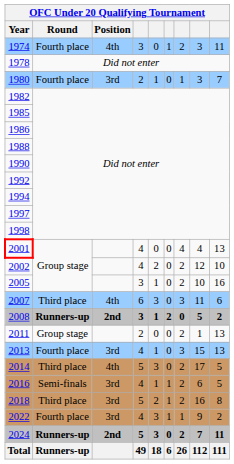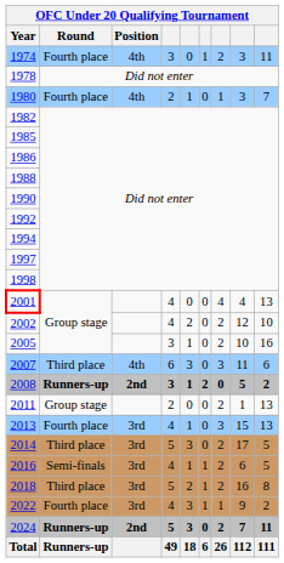 <table class="wikitable" style="text-align: center;">
 <tr>
 <th colspan=11><a href='#'>OFC Under 20 Qualifying Tournament</a></th>
 </tr>
 <tr>
 <th width=>Year</th>
 <th width=>Round</th>
 <th>Position</th>
 <th width=></th>
 <th width=></th>
 <th width=></th>
 <th width=></th>
 <th width=></th>
 <th width=></th>
 </tr>
 <tr style="background:#9acdff">
 <td> <a href='#'>1974</a></td>
 <td>Fourth place</td>
 <td>4th</td>
 <td>3</td>
 <td>0</td>
 <td>1</td>
 <td>2</td>
 <td>3</td>
 <td>11</td>
 </tr>
 <tr>
 <td> <a href='#'>1978</a></td>
 <td colspan=9><em>Did not enter</em></td>
 </tr>
 <tr style="background:#9acdff">
 <td> <a href='#'>1980</a></td>
 <td>Fourth place</td>
-<td>3rd</td>
+<td>4th</td>
 <td>2</td>
 <td>1</td>
 <td>0</td>
 <td>1</td>
 <td>3</td>
 <td>7</td>
 </tr>
 <tr>
 <td> <a href='#'>1982</a></td>
 <td colspan=9 rowspan=9><em>Did not enter</em></td>
 </tr>
 <tr>
 <td> <a href='#'>1985</a></td>
 </tr>
 <tr>
 <td> <a href='#'>1986</a></td>
 </tr>
 <tr>
 <td> <a href='#'>1988</a></td>
 </tr>
 <tr>
 <td> <a href='#'>1990</a></td>
 </tr>
 <tr>
 <td> <a href='#'>1992</a></td>
 </tr>
 <tr>
 <td> <a href='#'>1994</a></td>
 </tr>
 <tr>
 <td> <a href='#'>1997</a></td>
 </tr>
 <tr>
 <td> <a href='#'>1998</a></td>
 </tr>
 <tr>
 <td style="border: 3px solid red">  <a href='#'>2001</a></td>
 <td rowspan=3>Group stage</td>
 <td></td>
 <td>4</td>
 <td>0</td>
 <td>0</td>
 <td>4</td>
 <td>4</td>
 <td>13</td>
 </tr>
 <tr>
 <td>  <a href='#'>2002</a></td>
 <td></td>
 <td>4</td>
 <td>2</td>
 <td>0</td>
 <td>2</td>
 <td>12</td>
 <td>10</td>
 </tr>
 <tr>
 <td> <a href='#'>2005</a></td>
 <td></td>
 <td>3</td>
 <td>1</td>
 <td>0</td>
 <td>2</td>
 <td>10</td>
 <td>16</td>
 </tr>
 <tr style="background:#9acdff">
 <td> <a href='#'>2007</a></td>
 <td>Third place</td>
 <td>4th</td>
 <td>6</td>
 <td>3</td>
 <td>0</td>
 <td>3</td>
 <td>11</td>
 <td>6</td>
 </tr>
 <tr style="background:silver;">
 <td> <a href='#'>2008</a></td>
 <td><strong>Runners-up</strong></td>
 <td><strong>2nd</strong></td>
 <td><strong>3</strong></td>
 <td><strong>1</strong></td>
 <td><strong>2</strong></td>
 <td><strong>0</strong></td>
 <td><strong>5</strong></td>
 <td><strong>2</strong></td>
 </tr>
 <tr>
 <td> <a href='#'>2011</a></td>
 <td>Group stage</td>
 <td></td>
 <td>2</td>
 <td>0</td>
 <td>0</td>
 <td>2</td>
 <td>1</td>
 <td>13</td>
 </tr>
 <tr style="background:#9acdff">
 <td> <a href='#'>2013</a></td>
 <td>Fourth place</td>
 <td>3rd</td>
 <td>4</td>
 <td>1</td>
 <td>0</td>
 <td>3</td>
 <td>15</td>
 <td>13</td>
 </tr>
 <tr style="background:#c96;">
 <td> <a href='#'>2014</a></td>
 <td>Third place</td>
-<td>4th</td>
+<td>3rd</td>
 <td>5</td>
 <td>3</td>
 <td>0</td>
 <td>2</td>
 <td>17</td>
 <td>5</td>
 </tr>
 <tr style="background:#c96;">
 <td>  <a href='#'>2016</a></td>
 <td>Semi-finals</td>
 <td>3rd</td>
 <td>4</td>
 <td>1</td>
 <td>1</td>
 <td>2</td>
 <td>6</td>
 <td>5</td>
 </tr>
 <tr style="background:#c96;">
 <td>  <a href='#'>2018</a></td>
 <td>Third place</td>
 <td>3rd</td>
 <td>5</td>
 <td>2</td>
 <td>1</td>
 <td>2</td>
 <td>16</td>
 <td>8</td>
 </tr>
 <tr style="background:#c96;">
 <td> <a href='#'>2022</a></td>
 <td>Fourth place</td>
 <td>3rd</td>
 <td>4</td>
 <td>3</td>
 <td>1</td>
 <td>1</td>
 <td>9</td>
 <td>2</td>
 </tr>
 <tr style="background:silver;">
 <td>  <a href='#'>2024</a></td>
 <td><strong>Runners-up</strong></td>
 <td><strong>2nd</strong></td>
 <td><strong>5</strong></td>
 <td><strong>3</strong></td>
 <td><strong>0</strong></td>
 <td><strong>2</strong></td>
 <td><strong>7</strong></td>
 <td><strong>11</strong></td>
 </tr>
 <tr>
 <th><strong>Total</strong></th>
 <th><strong>Runners-up</strong></th>
 <th></th>
 <th><strong>49</strong></th>
 <th><strong>18</strong></th>
 <th><strong>6</strong></th>
 <th><strong>26</strong></th>
 <th><strong>112</strong></th>
 <th><strong>111</strong></th>
 </tr>
 </table>
